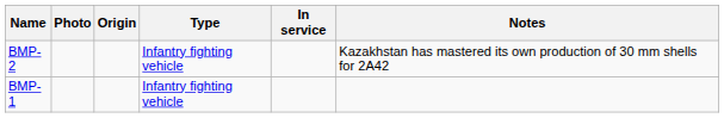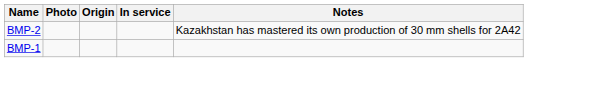 <table class="wikitable">
 <tr>
 <th style="text-align:center;">Name</th>
 <th style="text-align:l center;">Photo</th>
 <th style="text-align: center;">Origin</th>
-<th style="text-align:l center;">Type</th>
 <th style="text-align:l center;">In service</th>
 <th style="text-align: center;">Notes</th>
 </tr>
 <tr>
 <td><a href='#'>BMP-2</a></td>
 <td></td>
 <td></td>
-<td><a href='#'>Infantry fighting vehicle</a></td>
 <td></td>
 <td>Kazakhstan has mastered its own production of 30 mm shells for 2A42</td>
 </tr>
 <tr>
 <td><a href='#'>BMP-1</a></td>
 <td></td>
 <td></td>
-<td><a href='#'>Infantry fighting vehicle</a></td>
 <td></td>
 <td></td>
 </tr>
 </table>
